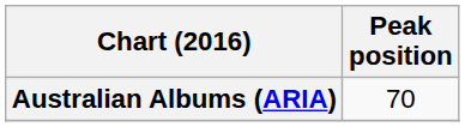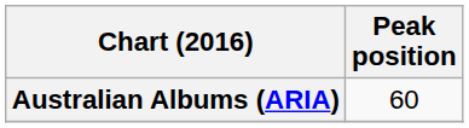 <table class="wikitable sortable plainrowheaders" style="text-align:center">
 <tr>
 <th scope="col">Chart (2016)</th>
 <th scope="col">Peak<br>position</th>
 </tr>
 <tr>
 <th scope="row">Australian Albums (<a href='#'>ARIA</a>)</th>
-<td>70</td>
+<td>60</td>
 </tr>
 <tr>
 </tr>
 <tr>
 </tr>
 <tr>
 </tr>
 <tr>
 </tr>
 <tr>
 </tr>
 <tr>
 </tr>
 <tr>
 </tr>
 <tr>
 </tr>
 <tr>
 </tr>
 <tr>
 </tr>
 <tr>
 </tr>
 </table>
